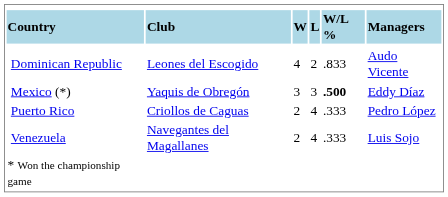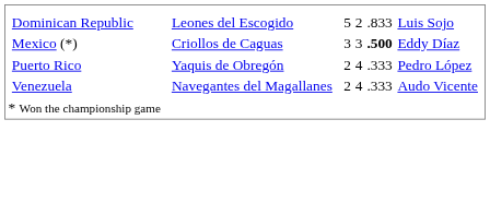 <table cellpadding="1" width="500px" style="font-size: 95%; border: 1px solid gray;">
 <tr align="center" style="font-size: larger;">
 <td colspan=6></td>
-</tr>
-<tr style="background:lightblue;">
-<td><strong>Country</strong></td>
-<td><strong>Club</strong></td>
-<td><strong>W</strong></td>
-<td><strong>L</strong></td>
-<td><strong>W/L %</strong></td>
-<td><strong>Managers</strong></td>
 </tr>
 <tr align="center" style="vertical-align: middle;" style="background:lightblue;">
 </tr>
 <tr>
 <td> <a href='#'>Dominican Republic</a></td>
 <td><a href='#'>Leones del Escogido</a></td>
-<td>4</td>
+<td>5</td>
 <td>2</td>
 <td>.833</td>
-<td><a href='#'>Audo Vicente</a></td>
+<td><a href='#'>Luis Sojo</a></td>
 </tr>
 <tr>
 <td> <a href='#'>Mexico</a> (*)</td>
-<td><a href='#'>Yaquis de Obregón</a></td>
+<td><a href='#'>Criollos de Caguas</a></td>
 <td>3</td>
 <td>3</td>
 <td><strong>.500</strong></td>
 <td><a href='#'>Eddy Díaz</a></td>
 </tr>
 <tr>
 <td> <a href='#'>Puerto Rico</a></td>
-<td><a href='#'>Criollos de Caguas</a></td>
+<td><a href='#'>Yaquis de Obregón</a></td>
 <td>2</td>
 <td>4</td>
 <td>.333</td>
 <td><a href='#'>Pedro López</a></td>
 </tr>
 <tr>
 <td> <a href='#'>Venezuela</a></td>
 <td><a href='#'>Navegantes del Magallanes</a></td>
 <td>2</td>
 <td>4</td>
 <td>.333</td>
-<td><a href='#'>Luis Sojo</a></td>
+<td><a href='#'>Audo Vicente</a></td>
 </tr>
 <tr>
 <td>* <small>Won the championship game</small></td>
 <td></td>
 <td></td>
 <td></td>
 <td></td>
 <td></td>
 </tr>
 </table>
